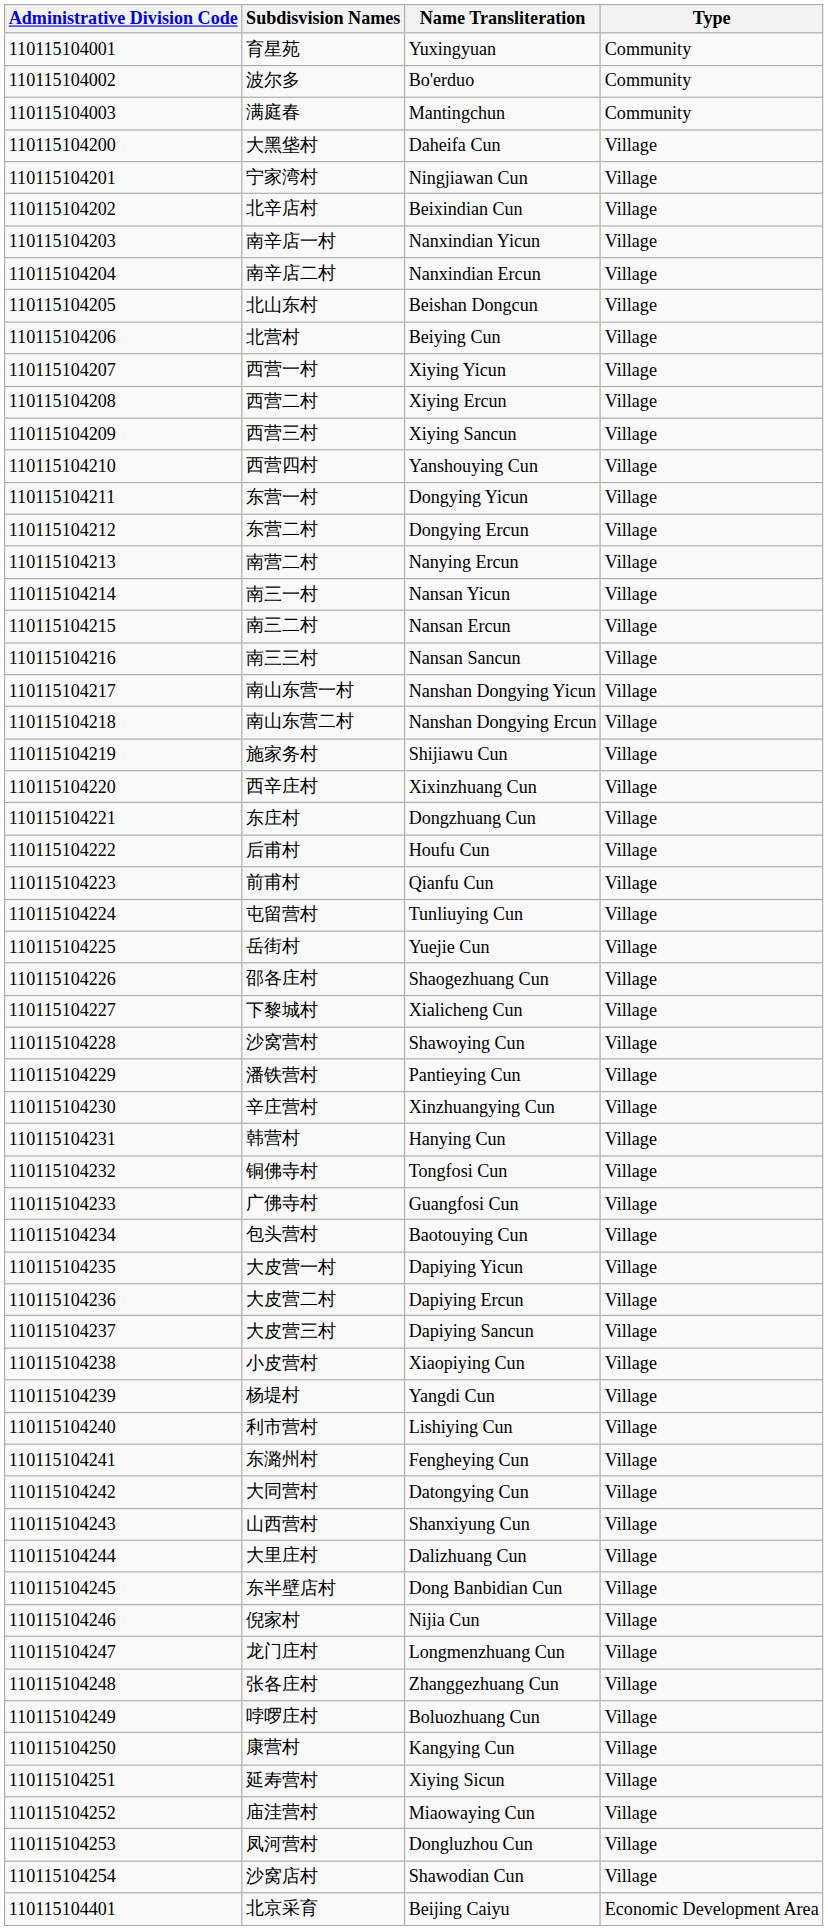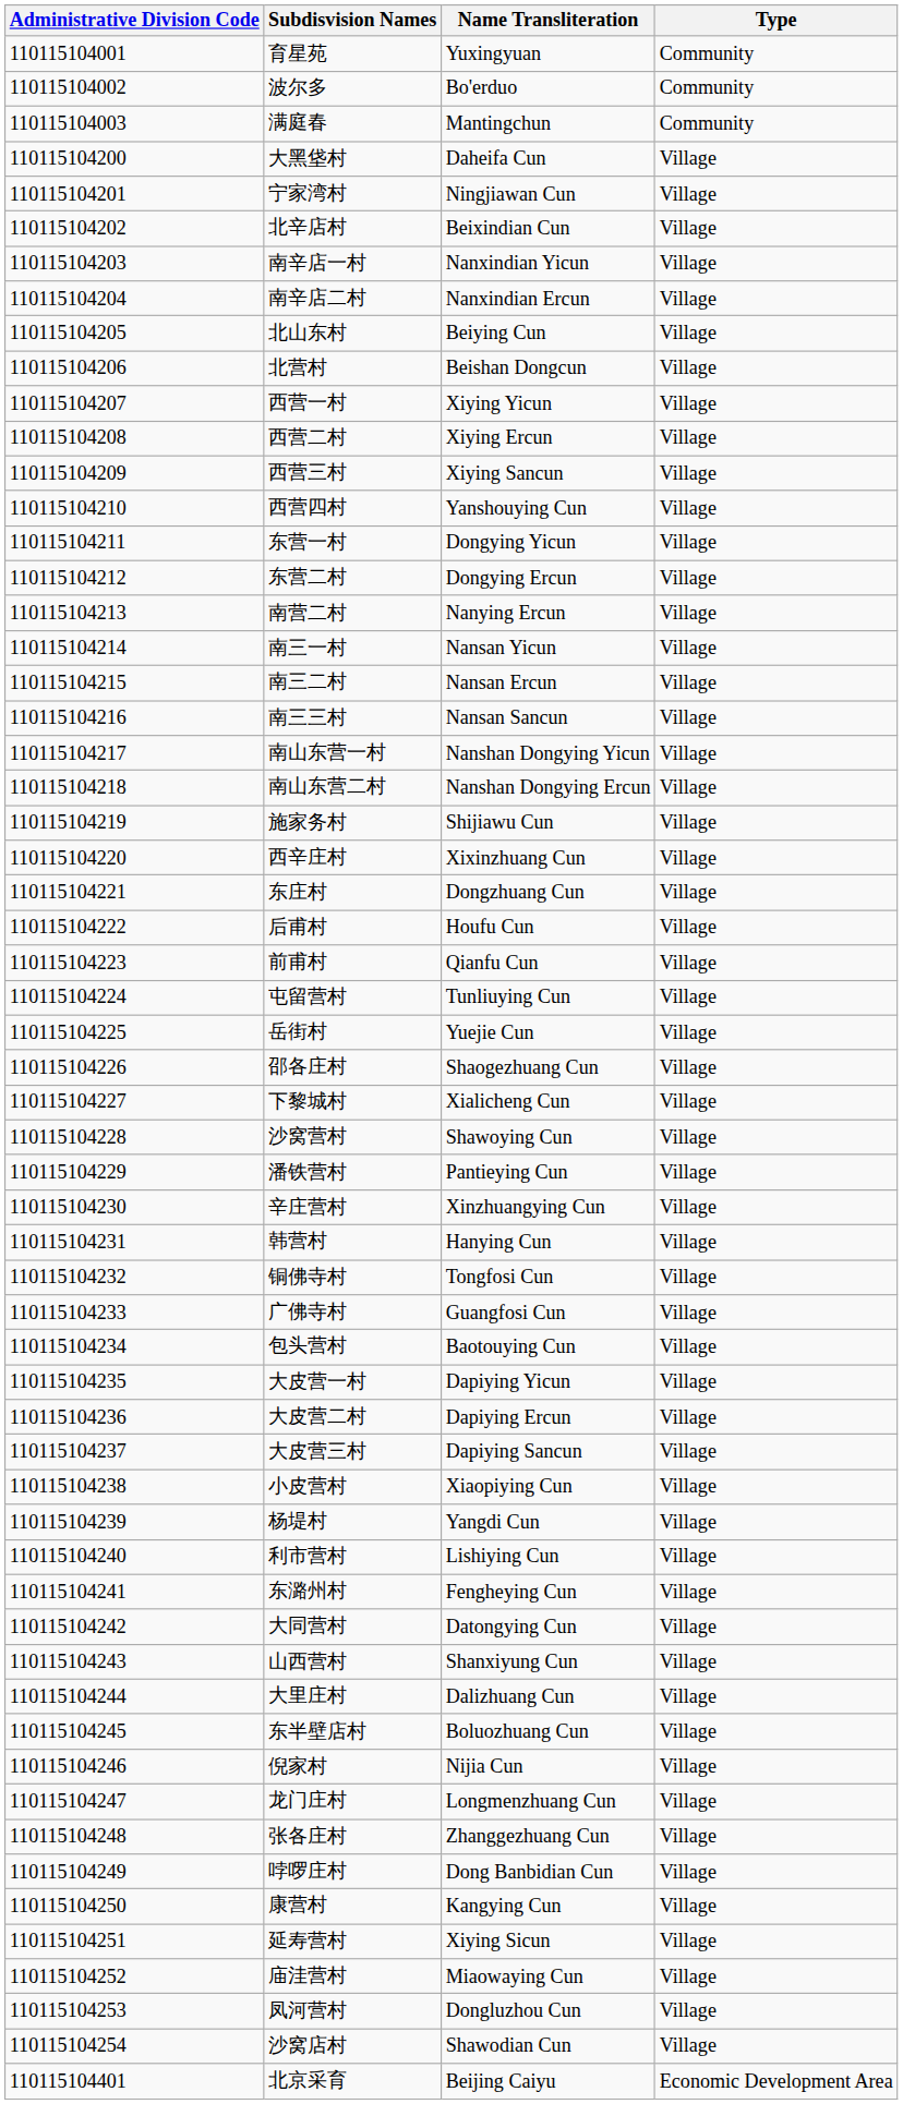 <table class="wikitable sortable">
 <tr>
 <th><a href='#'>Administrative Division Code</a></th>
 <th>Subdisvision Names</th>
 <th>Name Transliteration</th>
 <th>Type</th>
 </tr>
 <tr>
 <td>110115104001</td>
 <td>育星苑</td>
 <td>Yuxingyuan</td>
 <td>Community</td>
 </tr>
 <tr>
 <td>110115104002</td>
 <td>波尔多</td>
 <td>Bo'erduo</td>
 <td>Community</td>
 </tr>
 <tr>
 <td>110115104003</td>
 <td>满庭春</td>
 <td>Mantingchun</td>
 <td>Community</td>
 </tr>
 <tr>
 <td>110115104200</td>
 <td>大黑垡村</td>
 <td>Daheifa Cun</td>
 <td>Village</td>
 </tr>
 <tr>
 <td>110115104201</td>
 <td>宁家湾村</td>
 <td>Ningjiawan Cun</td>
 <td>Village</td>
 </tr>
 <tr>
 <td>110115104202</td>
 <td>北辛店村</td>
 <td>Beixindian Cun</td>
 <td>Village</td>
 </tr>
 <tr>
 <td>110115104203</td>
 <td>南辛店一村</td>
 <td>Nanxindian Yicun</td>
 <td>Village</td>
 </tr>
 <tr>
 <td>110115104204</td>
 <td>南辛店二村</td>
 <td>Nanxindian Ercun</td>
 <td>Village</td>
 </tr>
 <tr>
 <td>110115104205</td>
 <td>北山东村</td>
-<td>Beishan Dongcun</td>
+<td>Beiying Cun</td>
 <td>Village</td>
 </tr>
 <tr>
 <td>110115104206</td>
 <td>北营村</td>
-<td>Beiying Cun</td>
+<td>Beishan Dongcun</td>
 <td>Village</td>
 </tr>
 <tr>
 <td>110115104207</td>
 <td>西营一村</td>
 <td>Xiying Yicun</td>
 <td>Village</td>
 </tr>
 <tr>
 <td>110115104208</td>
 <td>西营二村</td>
 <td>Xiying Ercun</td>
 <td>Village</td>
 </tr>
 <tr>
 <td>110115104209</td>
 <td>西营三村</td>
 <td>Xiying Sancun</td>
 <td>Village</td>
 </tr>
 <tr>
 <td>110115104210</td>
 <td>西营四村</td>
 <td>Yanshouying Cun</td>
 <td>Village</td>
 </tr>
 <tr>
 <td>110115104211</td>
 <td>东营一村</td>
 <td>Dongying Yicun</td>
 <td>Village</td>
 </tr>
 <tr>
 <td>110115104212</td>
 <td>东营二村</td>
 <td>Dongying Ercun</td>
 <td>Village</td>
 </tr>
 <tr>
 <td>110115104213</td>
 <td>南营二村</td>
 <td>Nanying Ercun</td>
 <td>Village</td>
 </tr>
 <tr>
 <td>110115104214</td>
 <td>南三一村</td>
 <td>Nansan Yicun</td>
 <td>Village</td>
 </tr>
 <tr>
 <td>110115104215</td>
 <td>南三二村</td>
 <td>Nansan Ercun</td>
 <td>Village</td>
 </tr>
 <tr>
 <td>110115104216</td>
 <td>南三三村</td>
 <td>Nansan Sancun</td>
 <td>Village</td>
 </tr>
 <tr>
 <td>110115104217</td>
 <td>南山东营一村</td>
 <td>Nanshan Dongying Yicun</td>
 <td>Village</td>
 </tr>
 <tr>
 <td>110115104218</td>
 <td>南山东营二村</td>
 <td>Nanshan Dongying Ercun</td>
 <td>Village</td>
 </tr>
 <tr>
 <td>110115104219</td>
 <td>施家务村</td>
 <td>Shijiawu Cun</td>
 <td>Village</td>
 </tr>
 <tr>
 <td>110115104220</td>
 <td>西辛庄村</td>
 <td>Xixinzhuang Cun</td>
 <td>Village</td>
 </tr>
 <tr>
 <td>110115104221</td>
 <td>东庄村</td>
 <td>Dongzhuang Cun</td>
 <td>Village</td>
 </tr>
 <tr>
 <td>110115104222</td>
 <td>后甫村</td>
 <td>Houfu Cun</td>
 <td>Village</td>
 </tr>
 <tr>
 <td>110115104223</td>
 <td>前甫村</td>
 <td>Qianfu Cun</td>
 <td>Village</td>
 </tr>
 <tr>
 <td>110115104224</td>
 <td>屯留营村</td>
 <td>Tunliuying Cun</td>
 <td>Village</td>
 </tr>
 <tr>
 <td>110115104225</td>
 <td>岳街村</td>
 <td>Yuejie Cun</td>
 <td>Village</td>
 </tr>
 <tr>
 <td>110115104226</td>
 <td>邵各庄村</td>
 <td>Shaogezhuang Cun</td>
 <td>Village</td>
 </tr>
 <tr>
 <td>110115104227</td>
 <td>下黎城村</td>
 <td>Xialicheng Cun</td>
 <td>Village</td>
 </tr>
 <tr>
 <td>110115104228</td>
 <td>沙窝营村</td>
 <td>Shawoying Cun</td>
 <td>Village</td>
 </tr>
 <tr>
 <td>110115104229</td>
 <td>潘铁营村</td>
 <td>Pantieying Cun</td>
 <td>Village</td>
 </tr>
 <tr>
 <td>110115104230</td>
 <td>辛庄营村</td>
 <td>Xinzhuangying Cun</td>
 <td>Village</td>
 </tr>
 <tr>
 <td>110115104231</td>
 <td>韩营村</td>
 <td>Hanying Cun</td>
 <td>Village</td>
 </tr>
 <tr>
 <td>110115104232</td>
 <td>铜佛寺村</td>
 <td>Tongfosi Cun</td>
 <td>Village</td>
 </tr>
 <tr>
 <td>110115104233</td>
 <td>广佛寺村</td>
 <td>Guangfosi Cun</td>
 <td>Village</td>
 </tr>
 <tr>
 <td>110115104234</td>
 <td>包头营村</td>
 <td>Baotouying Cun</td>
 <td>Village</td>
 </tr>
 <tr>
 <td>110115104235</td>
 <td>大皮营一村</td>
 <td>Dapiying Yicun</td>
 <td>Village</td>
 </tr>
 <tr>
 <td>110115104236</td>
 <td>大皮营二村</td>
 <td>Dapiying Ercun</td>
 <td>Village</td>
 </tr>
 <tr>
 <td>110115104237</td>
 <td>大皮营三村</td>
 <td>Dapiying Sancun</td>
 <td>Village</td>
 </tr>
 <tr>
 <td>110115104238</td>
 <td>小皮营村</td>
 <td>Xiaopiying Cun</td>
 <td>Village</td>
 </tr>
 <tr>
 <td>110115104239</td>
 <td>杨堤村</td>
 <td>Yangdi Cun</td>
 <td>Village</td>
 </tr>
 <tr>
 <td>110115104240</td>
 <td>利市营村</td>
 <td>Lishiying Cun</td>
 <td>Village</td>
 </tr>
 <tr>
 <td>110115104241</td>
 <td>东潞州村</td>
 <td>Fengheying Cun</td>
 <td>Village</td>
 </tr>
 <tr>
 <td>110115104242</td>
 <td>大同营村</td>
 <td>Datongying Cun</td>
 <td>Village</td>
 </tr>
 <tr>
 <td>110115104243</td>
 <td>山西营村</td>
 <td>Shanxiyung Cun</td>
 <td>Village</td>
 </tr>
 <tr>
 <td>110115104244</td>
 <td>大里庄村</td>
 <td>Dalizhuang Cun</td>
 <td>Village</td>
 </tr>
 <tr>
 <td>110115104245</td>
 <td>东半壁店村</td>
-<td>Dong Banbidian Cun</td>
+<td>Boluozhuang Cun</td>
 <td>Village</td>
 </tr>
 <tr>
 <td>110115104246</td>
 <td>倪家村</td>
 <td>Nijia Cun</td>
 <td>Village</td>
 </tr>
 <tr>
 <td>110115104247</td>
 <td>龙门庄村</td>
 <td>Longmenzhuang Cun</td>
 <td>Village</td>
 </tr>
 <tr>
 <td>110115104248</td>
 <td>张各庄村</td>
 <td>Zhanggezhuang Cun</td>
 <td>Village</td>
 </tr>
 <tr>
 <td>110115104249</td>
 <td>哱啰庄村</td>
-<td>Boluozhuang Cun</td>
+<td>Dong Banbidian Cun</td>
 <td>Village</td>
 </tr>
 <tr>
 <td>110115104250</td>
 <td>康营村</td>
 <td>Kangying Cun</td>
 <td>Village</td>
 </tr>
 <tr>
 <td>110115104251</td>
 <td>延寿营村</td>
 <td>Xiying Sicun</td>
 <td>Village</td>
 </tr>
 <tr>
 <td>110115104252</td>
 <td>庙洼营村</td>
 <td>Miaowaying Cun</td>
 <td>Village</td>
 </tr>
 <tr>
 <td>110115104253</td>
 <td>凤河营村</td>
 <td>Dongluzhou Cun</td>
 <td>Village</td>
 </tr>
 <tr>
 <td>110115104254</td>
 <td>沙窝店村</td>
 <td>Shawodian Cun</td>
 <td>Village</td>
 </tr>
 <tr>
 <td>110115104401</td>
 <td>北京采育</td>
 <td>Beijing Caiyu</td>
 <td>Economic Development Area</td>
 </tr>
 </table>
